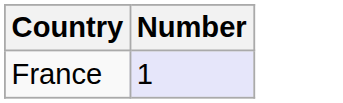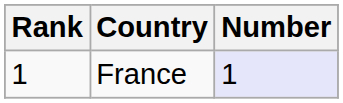 <table class="wikitable">
 <tr>
+<th>Rank</th>
 <th>Country</th>
 <th>Number</th>
 </tr>
 <tr>
+<td>1</td>
 <td> France</td>
 <td style="background: lavender;">1</td>
 </tr>
 </table>
